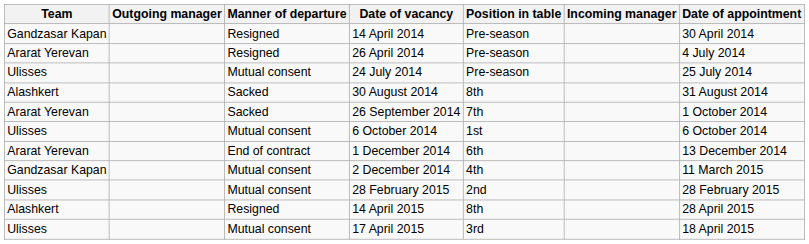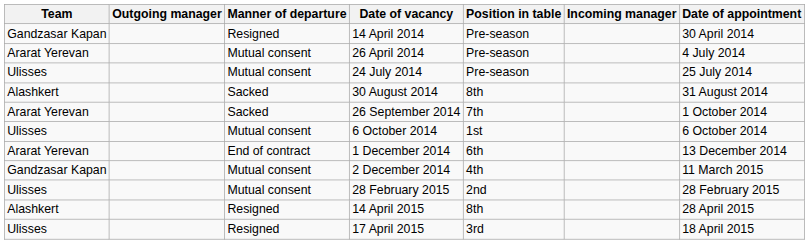 <table class="wikitable sortable">
 <tr>
 <th>Team</th>
 <th>Outgoing manager</th>
 <th>Manner of departure</th>
 <th>Date of vacancy</th>
 <th>Position in table</th>
 <th>Incoming manager</th>
 <th>Date of appointment</th>
 </tr>
 <tr>
 <td>Gandzasar Kapan</td>
 <td></td>
 <td>Resigned</td>
 <td>14 April 2014</td>
 <td>Pre-season</td>
 <td></td>
 <td>30 April 2014</td>
 </tr>
 <tr>
 <td>Ararat Yerevan</td>
 <td></td>
-<td>Resigned</td>
+<td>Mutual consent</td>
 <td>26 April 2014</td>
 <td>Pre-season</td>
 <td></td>
 <td>4 July 2014</td>
 </tr>
 <tr>
 <td>Ulisses</td>
 <td></td>
 <td>Mutual consent</td>
 <td>24 July 2014</td>
 <td>Pre-season</td>
 <td></td>
 <td>25 July 2014</td>
 </tr>
 <tr>
 <td>Alashkert</td>
 <td></td>
 <td>Sacked</td>
 <td>30 August 2014</td>
 <td>8th</td>
 <td></td>
 <td>31 August 2014</td>
 </tr>
 <tr>
 <td>Ararat Yerevan</td>
 <td></td>
 <td>Sacked</td>
 <td>26 September 2014</td>
 <td>7th</td>
 <td></td>
 <td>1 October 2014</td>
 </tr>
 <tr>
 <td>Ulisses</td>
 <td></td>
 <td>Mutual consent</td>
 <td>6 October 2014</td>
 <td>1st</td>
 <td></td>
 <td>6 October 2014</td>
 </tr>
 <tr>
 <td>Ararat Yerevan</td>
 <td></td>
 <td>End of contract</td>
 <td>1 December 2014</td>
 <td>6th</td>
 <td></td>
 <td>13 December 2014</td>
 </tr>
 <tr>
 <td>Gandzasar Kapan</td>
 <td></td>
 <td>Mutual consent</td>
 <td>2 December 2014</td>
 <td>4th</td>
 <td></td>
 <td>11 March 2015</td>
 </tr>
 <tr>
 <td>Ulisses</td>
 <td></td>
 <td>Mutual consent</td>
 <td>28 February 2015</td>
 <td>2nd</td>
 <td></td>
 <td>28 February 2015</td>
 </tr>
 <tr>
 <td>Alashkert</td>
 <td></td>
 <td>Resigned</td>
 <td>14 April 2015</td>
 <td>8th</td>
 <td> <br> </td>
 <td>28 April 2015</td>
 </tr>
 <tr>
 <td>Ulisses</td>
 <td></td>
-<td>Mutual consent</td>
+<td>Resigned</td>
 <td>17 April 2015</td>
 <td>3rd</td>
 <td></td>
 <td>18 April 2015</td>
 </tr>
 </table>
